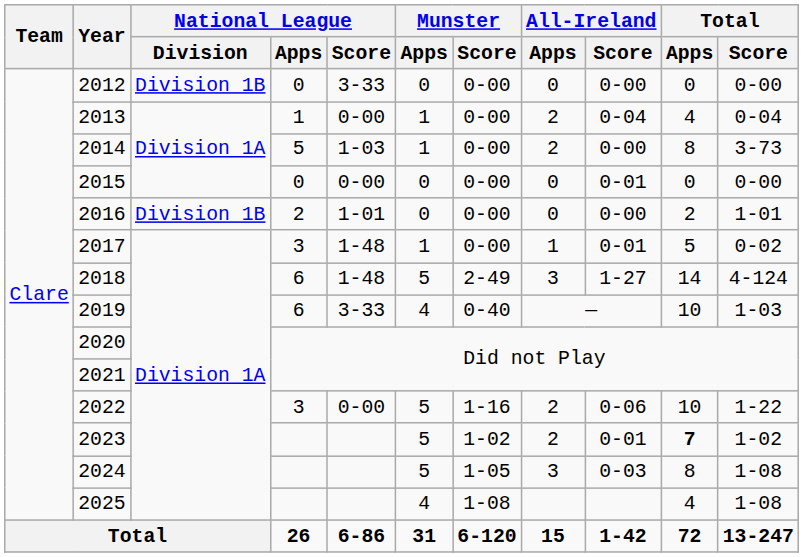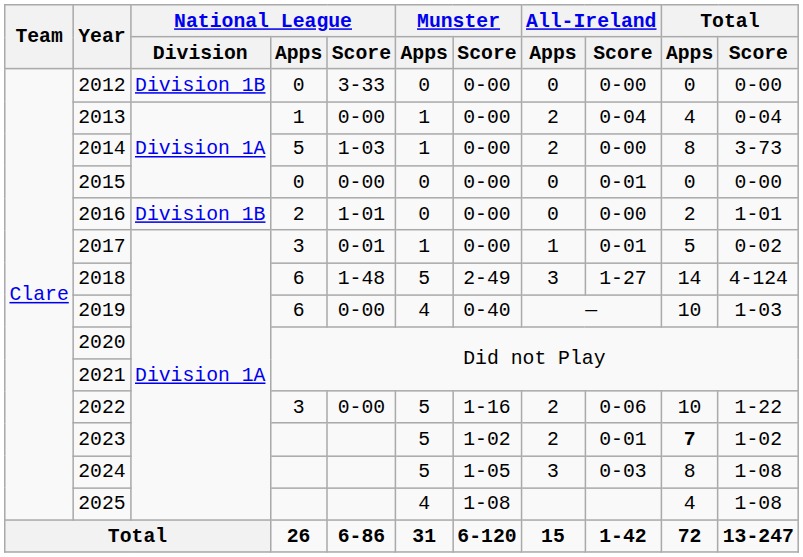 <table class="wikitable" style="text-align:center">
 <tr>
 <th rowspan="2">Team</th>
 <th rowspan="2">Year</th>
 <th colspan="3"><a href='#'>National League</a></th>
 <th colspan="2"><a href='#'>Munster</a></th>
 <th colspan="2"><a href='#'>All-Ireland</a></th>
 <th colspan="2">Total</th>
 </tr>
 <tr>
 <th>Division</th>
 <th>Apps</th>
 <th>Score</th>
 <th>Apps</th>
 <th>Score</th>
 <th>Apps</th>
 <th>Score</th>
 <th>Apps</th>
 <th>Score</th>
 </tr>
 <tr>
 <td rowspan="14"><a href='#'>Clare</a></td>
 <td>2012</td>
 <td rowspan="1"><a href='#'>Division 1B</a></td>
 <td>0</td>
 <td>3-33</td>
 <td>0</td>
 <td>0-00</td>
 <td>0</td>
 <td>0-00</td>
 <td>0</td>
 <td>0-00</td>
 </tr>
 <tr>
 <td>2013</td>
 <td rowspan="3"><a href='#'>Division 1A</a></td>
 <td>1</td>
 <td>0-00</td>
 <td>1</td>
 <td>0-00</td>
 <td>2</td>
 <td>0-04</td>
 <td>4</td>
 <td>0-04</td>
 </tr>
 <tr>
 <td>2014</td>
 <td>5</td>
 <td>1-03</td>
 <td>1</td>
 <td>0-00</td>
 <td>2</td>
 <td>0-00</td>
 <td>8</td>
 <td>3-73</td>
 </tr>
 <tr>
 <td>2015</td>
 <td>0</td>
 <td>0-00</td>
 <td>0</td>
 <td>0-00</td>
 <td>0</td>
 <td>0-01</td>
 <td>0</td>
 <td>0-00</td>
 </tr>
 <tr>
 <td>2016</td>
 <td rowspan="1"><a href='#'>Division 1B</a></td>
 <td>2</td>
 <td>1-01</td>
 <td>0</td>
 <td>0-00</td>
 <td>0</td>
 <td>0-00</td>
 <td>2</td>
 <td>1-01</td>
 </tr>
 <tr>
 <td>2017</td>
 <td rowspan="9"><a href='#'>Division 1A</a></td>
 <td>3</td>
-<td>1-48</td>
+<td>0-01</td>
 <td>1</td>
 <td>0-00</td>
 <td>1</td>
 <td>0-01</td>
 <td>5</td>
 <td>0-02</td>
 </tr>
 <tr>
 <td>2018</td>
 <td>6</td>
 <td>1-48</td>
 <td>5</td>
 <td>2-49</td>
 <td>3</td>
 <td>1-27</td>
 <td>14</td>
 <td>4-124</td>
 </tr>
 <tr>
 <td>2019</td>
 <td>6</td>
-<td>3-33</td>
+<td>0-00</td>
 <td>4</td>
 <td>0-40</td>
 <td colspan=2>—</td>
 <td>10</td>
 <td>1-03</td>
 </tr>
 <tr>
 <td>2020</td>
 <td colspan="8" rowspan="2">Did not Play</td>
 </tr>
 <tr>
 <td>2021</td>
 </tr>
 <tr>
 <td>2022</td>
 <td>3</td>
 <td>0-00</td>
 <td>5</td>
 <td>1-16</td>
 <td>2</td>
 <td>0-06</td>
 <td>10</td>
 <td>1-22</td>
 </tr>
 <tr>
 <td>2023</td>
 <td></td>
 <td></td>
 <td>5</td>
 <td>1-02</td>
 <td>2</td>
 <td>0-01</td>
 <td><strong>7</strong></td>
 <td>1-02</td>
 </tr>
 <tr>
 <td>2024</td>
 <td></td>
 <td></td>
 <td>5</td>
 <td>1-05</td>
 <td>3</td>
 <td>0-03</td>
 <td>8</td>
 <td>1-08</td>
 </tr>
 <tr>
 <td>2025</td>
 <td></td>
 <td></td>
 <td>4</td>
 <td>1-08</td>
 <td></td>
 <td></td>
 <td>4</td>
 <td>1-08</td>
 </tr>
 <tr>
 <th colspan="3">Total</th>
 <td><strong>26</strong></td>
 <td><strong>6-86</strong></td>
 <td><strong>31</strong></td>
 <td><strong>6-120</strong></td>
 <td><strong>15</strong></td>
 <td><strong>1-42</strong></td>
 <td><strong>72</strong></td>
 <td><strong>13-247</strong></td>
 </tr>
 </table>
